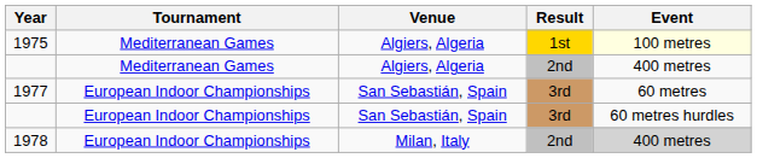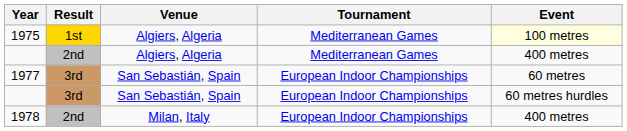 <table class="wikitable" style=" text-align:center; font-size:90%;" width="55%">
 <tr>
 <th>Year</th>
+<th>Result</th>
+<th>Venue</th>
 <th>Tournament</th>
-<th>Venue</th>
-<th>Result</th>
 <th>Event</th>
 </tr>
 <tr>
 <td>1975</td>
+<td bgcolor="gold">1st</td>
+<td><a href='#'>Algiers</a>, <a href='#'>Algeria</a></td>
 <td><a href='#'>Mediterranean Games</a></td>
-<td><a href='#'>Algiers</a>, <a href='#'>Algeria</a></td>
-<td bgcolor="gold">1st</td>
 <td style="background: lightyellow;">100 metres</td>
 </tr>
 <tr>
 <td></td>
+<td bgcolor="silver">2nd</td>
+<td><a href='#'>Algiers</a>, <a href='#'>Algeria</a></td>
 <td><a href='#'>Mediterranean Games</a></td>
-<td><a href='#'>Algiers</a>, <a href='#'>Algeria</a></td>
-<td bgcolor="silver">2nd</td>
 <td>400 metres</td>
 </tr>
 <tr>
 <td>1977</td>
+<td bgcolor="cc9966">3rd</td>
+<td><a href='#'>San Sebastián</a>, <a href='#'>Spain</a></td>
 <td><a href='#'>European Indoor Championships</a></td>
-<td><a href='#'>San Sebastián</a>, <a href='#'>Spain</a></td>
-<td bgcolor="cc9966">3rd</td>
 <td>60 metres</td>
 </tr>
 <tr>
 <td></td>
+<td bgcolor="cc9966">3rd</td>
+<td><a href='#'>San Sebastián</a>, <a href='#'>Spain</a></td>
 <td><a href='#'>European Indoor Championships</a></td>
-<td><a href='#'>San Sebastián</a>, <a href='#'>Spain</a></td>
-<td bgcolor="cc9966">3rd</td>
 <td>60 metres hurdles</td>
 </tr>
 <tr>
 <td>1978</td>
+<td bgcolor="silver">2nd</td>
+<td><a href='#'>Milan</a>, <a href='#'>Italy</a></td>
 <td><a href='#'>European Indoor Championships</a></td>
-<td><a href='#'>Milan</a>, <a href='#'>Italy</a></td>
-<td bgcolor="silver">2nd</td>
-<td style="background: lightgrey;">400 metres</td>
+<td>400 metres</td>
 </tr>
 </table>
